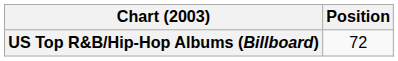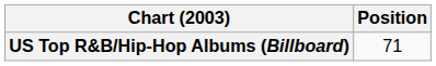 <table class="wikitable sortable plainrowheaders">
 <tr>
 <th scope="col">Chart (2003)</th>
 <th scope="col">Position</th>
 </tr>
 <tr>
 <th scope="row">US Top R&B/Hip-Hop Albums (<em>Billboard</em>)</th>
-<td style="text-align:center;">72</td>
+<td style="text-align:center;">71</td>
 </tr>
 </table>
